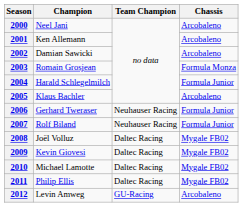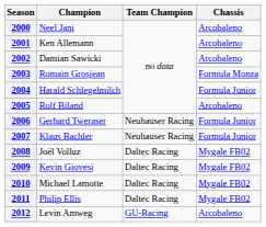 <table class="wikitable" style="font-size:85%;">
 <tr>
 <th>Season</th>
 <th>Champion</th>
 <th>Team Champion</th>
 <th>Chassis</th>
 </tr>
 <tr>
 <th><a href='#'>2000</a></th>
 <td> <a href='#'>Neel Jani</a></td>
 <td rowspan=6 align=center><em>no data</em></td>
 <td><a href='#'>Arcobaleno</a></td>
 </tr>
 <tr>
 <th><a href='#'>2001</a></th>
 <td> Ken Allemann</td>
 <td><a href='#'>Arcobaleno</a></td>
 </tr>
 <tr>
 <th><a href='#'>2002</a></th>
 <td> Damian Sawicki</td>
 <td><a href='#'>Arcobaleno</a></td>
 </tr>
 <tr>
 <th><a href='#'>2003</a></th>
 <td> <a href='#'>Romain Grosjean</a></td>
 <td><a href='#'>Formula Monza</a></td>
 </tr>
 <tr>
 <th><a href='#'>2004</a></th>
 <td> <a href='#'>Harald Schlegelmilch</a></td>
 <td><a href='#'>Formula Junior</a></td>
 </tr>
 <tr>
 <th><a href='#'>2005</a></th>
-<td> <a href='#'>Klaus Bachler</a></td>
+<td> <a href='#'>Rolf Biland</a></td>
 <td><a href='#'>Arcobaleno</a></td>
 </tr>
 <tr>
 <th><a href='#'>2006</a></th>
 <td> <a href='#'>Gerhard Tweraser</a></td>
 <td> Neuhauser Racing</td>
 <td><a href='#'>Formula Junior</a></td>
 </tr>
 <tr>
 <th><a href='#'>2007</a></th>
-<td> <a href='#'>Rolf Biland</a></td>
+<td> <a href='#'>Klaus Bachler</a></td>
 <td> Neuhauser Racing</td>
 <td><a href='#'>Formula Junior</a></td>
 </tr>
 <tr>
 <th><a href='#'>2008</a></th>
 <td> Joël Volluz</td>
 <td> Daltec Racing</td>
 <td><a href='#'>Mygale FB02</a></td>
 </tr>
 <tr>
 <th><a href='#'>2009</a></th>
 <td> <a href='#'>Kevin Giovesi</a></td>
 <td> Daltec Racing</td>
 <td><a href='#'>Mygale FB02</a></td>
 </tr>
 <tr>
 <th><a href='#'>2010</a></th>
 <td> Michael Lamotte</td>
 <td> Daltec Racing</td>
 <td><a href='#'>Mygale FB02</a></td>
 </tr>
 <tr>
 <th><a href='#'>2011</a></th>
 <td> <a href='#'>Philip Ellis</a></td>
 <td> Daltec Racing</td>
 <td><a href='#'>Mygale FB02</a></td>
 </tr>
 <tr>
 <th><a href='#'>2012</a></th>
 <td> Levin Amweg</td>
 <td> <a href='#'>GU-Racing</a></td>
 <td><a href='#'>Arcobaleno</a></td>
 </tr>
 </table>
